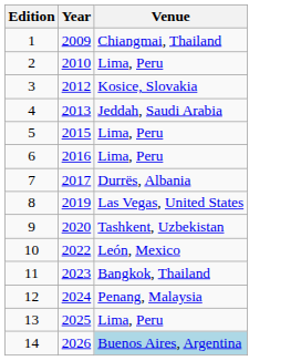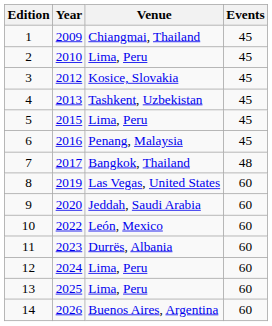 <table class="wikitable" style="text-align:center;">
 <tr>
 <th>Edition</th>
 <th>Year</th>
 <th>Venue</th>
+<th>Events</th>
 </tr>
 <tr>
 <td>1</td>
 <td><a href='#'>2009</a></td>
 <td align=left> <a href='#'>Chiangmai</a>, <a href='#'>Thailand</a></td>
+<td>45</td>
 </tr>
 <tr>
 <td>2</td>
 <td><a href='#'>2010</a></td>
 <td align=left> <a href='#'>Lima</a>, <a href='#'>Peru</a></td>
+<td>45</td>
 </tr>
 <tr>
 <td>3</td>
 <td><a href='#'>2012</a></td>
 <td align=left> <a href='#'>Kosice, Slovakia</a></td>
+<td>45</td>
 </tr>
 <tr>
 <td>4</td>
 <td><a href='#'>2013</a></td>
-<td align=left> <a href='#'>Jeddah</a>, <a href='#'>Saudi Arabia</a></td>
+<td align=left> <a href='#'>Tashkent</a>, <a href='#'>Uzbekistan</a></td>
+<td>45</td>
 </tr>
 <tr>
 <td>5</td>
 <td><a href='#'>2015</a></td>
 <td align=left> <a href='#'>Lima</a>, <a href='#'>Peru</a></td>
+<td>45</td>
 </tr>
 <tr>
 <td>6</td>
 <td><a href='#'>2016</a></td>
-<td align=left> <a href='#'>Lima</a>, <a href='#'>Peru</a></td>
+<td align=left> <a href='#'>Penang</a>, <a href='#'>Malaysia</a></td>
+<td>45</td>
 </tr>
 <tr>
 <td>7</td>
 <td><a href='#'>2017</a></td>
-<td align=left> <a href='#'>Durrës</a>, <a href='#'>Albania</a></td>
+<td align=left> <a href='#'>Bangkok</a>, <a href='#'>Thailand</a></td>
+<td>48</td>
 </tr>
 <tr>
 <td>8</td>
 <td><a href='#'>2019</a></td>
 <td align=left> <a href='#'>Las Vegas</a>, <a href='#'>United States</a></td>
+<td>60</td>
 </tr>
 <tr>
 <td>9</td>
 <td><a href='#'>2020</a></td>
-<td align=left> <a href='#'>Tashkent</a>, <a href='#'>Uzbekistan</a></td>
+<td align=left> <a href='#'>Jeddah</a>, <a href='#'>Saudi Arabia</a></td>
+<td>60</td>
 </tr>
 <tr>
 <td>10</td>
 <td><a href='#'>2022</a></td>
 <td align=left> <a href='#'>León</a>, <a href='#'>Mexico</a></td>
+<td>60</td>
 </tr>
 <tr>
 <td>11</td>
 <td><a href='#'>2023</a></td>
-<td align=left> <a href='#'>Bangkok</a>, <a href='#'>Thailand</a></td>
+<td align=left> <a href='#'>Durrës</a>, <a href='#'>Albania</a></td>
+<td>60</td>
 </tr>
 <tr>
 <td>12</td>
 <td><a href='#'>2024</a></td>
-<td align=left> <a href='#'>Penang</a>, <a href='#'>Malaysia</a></td>
+<td align=left> <a href='#'>Lima</a>, <a href='#'>Peru</a></td>
+<td>60</td>
 </tr>
 <tr>
 <td>13</td>
 <td><a href='#'>2025</a></td>
 <td align=left> <a href='#'>Lima</a>, <a href='#'>Peru</a></td>
+<td>60</td>
 </tr>
 <tr>
 <td>14</td>
 <td><a href='#'>2026</a></td>
-<td align=left style="background: lightblue;"> <a href='#'>Buenos Aires</a>, <a href='#'>Argentina</a></td>
+<td align=left> <a href='#'>Buenos Aires</a>, <a href='#'>Argentina</a></td>
+<td>60</td>
 </tr>
 </table>
